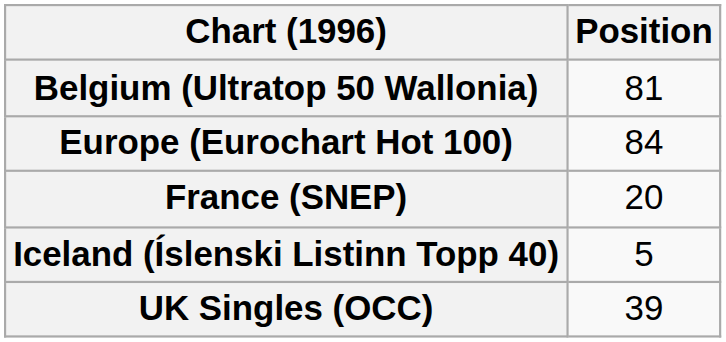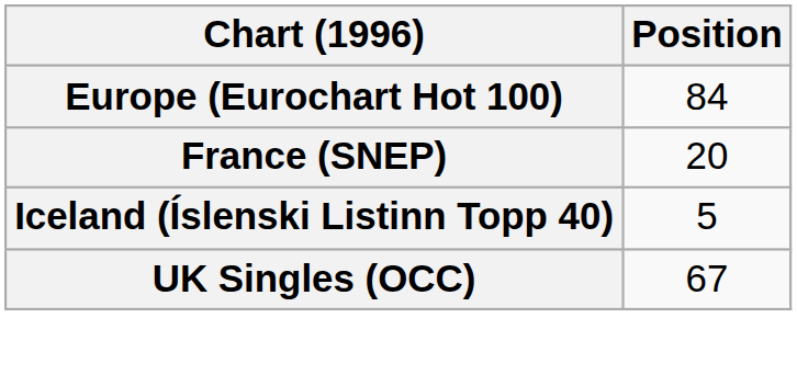 <table class="wikitable sortable plainrowheaders" style="text-align:center">
 <tr>
 <th scope="col">Chart (1996)</th>
 <th scope="col">Position</th>
-</tr>
-<tr>
-<th scope="row">Belgium (Ultratop 50 Wallonia)</th>
-<td>81</td>
 </tr>
 <tr>
 <th scope="row">Europe (Eurochart Hot 100)</th>
 <td>84</td>
 </tr>
 <tr>
 <th scope="row">France (SNEP)</th>
 <td>20</td>
 </tr>
 <tr>
 <th scope="row">Iceland (Íslenski Listinn Topp 40)</th>
 <td>5</td>
 </tr>
 <tr>
 <th scope="row">UK Singles (OCC)</th>
-<td>39</td>
+<td>67</td>
 </tr>
 </table>
